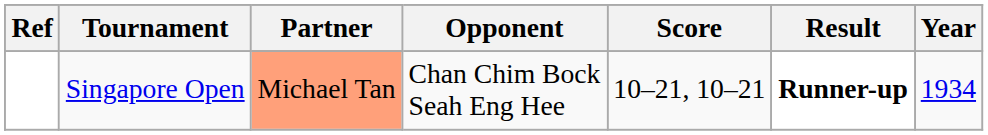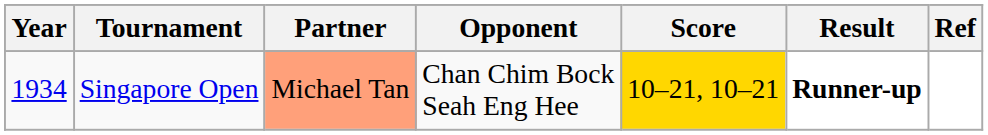 <table class="sortable wikitable" style="font-size:90%;">
 <tr>
-<th>Ref</th>
+<th>Year</th>
 <th>Tournament</th>
 <th>Partner</th>
 <th>Opponent</th>
 <th>Score</th>
 <th>Result</th>
-<th>Year</th>
+<th>Ref</th>
 </tr>
 <tr>
-<td style="text-align:center; background:white"></td>
+<td align="center"><a href='#'>1934</a></td>
 <td><a href='#'>Singapore Open</a></td>
 <td style="background: lightsalmon;"> Michael Tan</td>
 <td> Chan Chim Bock<br> Seah Eng Hee</td>
-<td>10–21, 10–21</td>
+<td style="background: gold;">10–21, 10–21</td>
 <td style="text-align:left; background:white"> <strong>Runner-up</strong></td>
-<td align="center"><a href='#'>1934</a></td>
+<td style="text-align:center; background:white"></td>
 </tr>
 </table>
